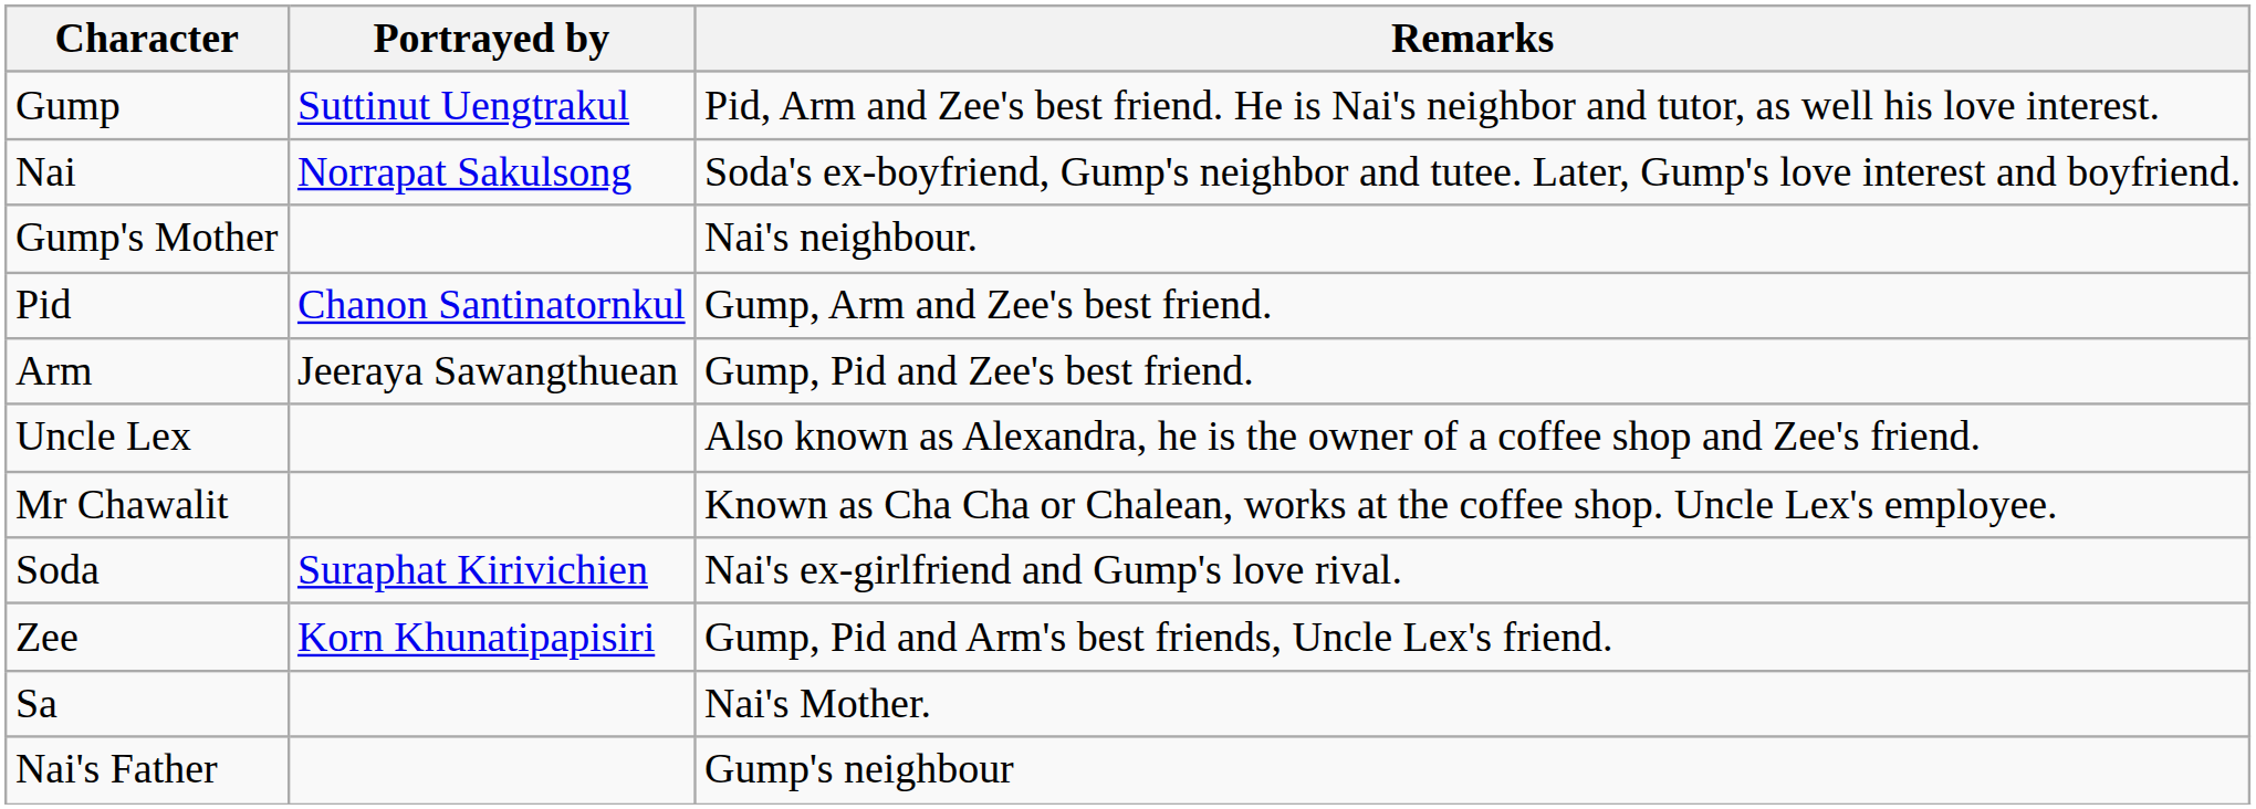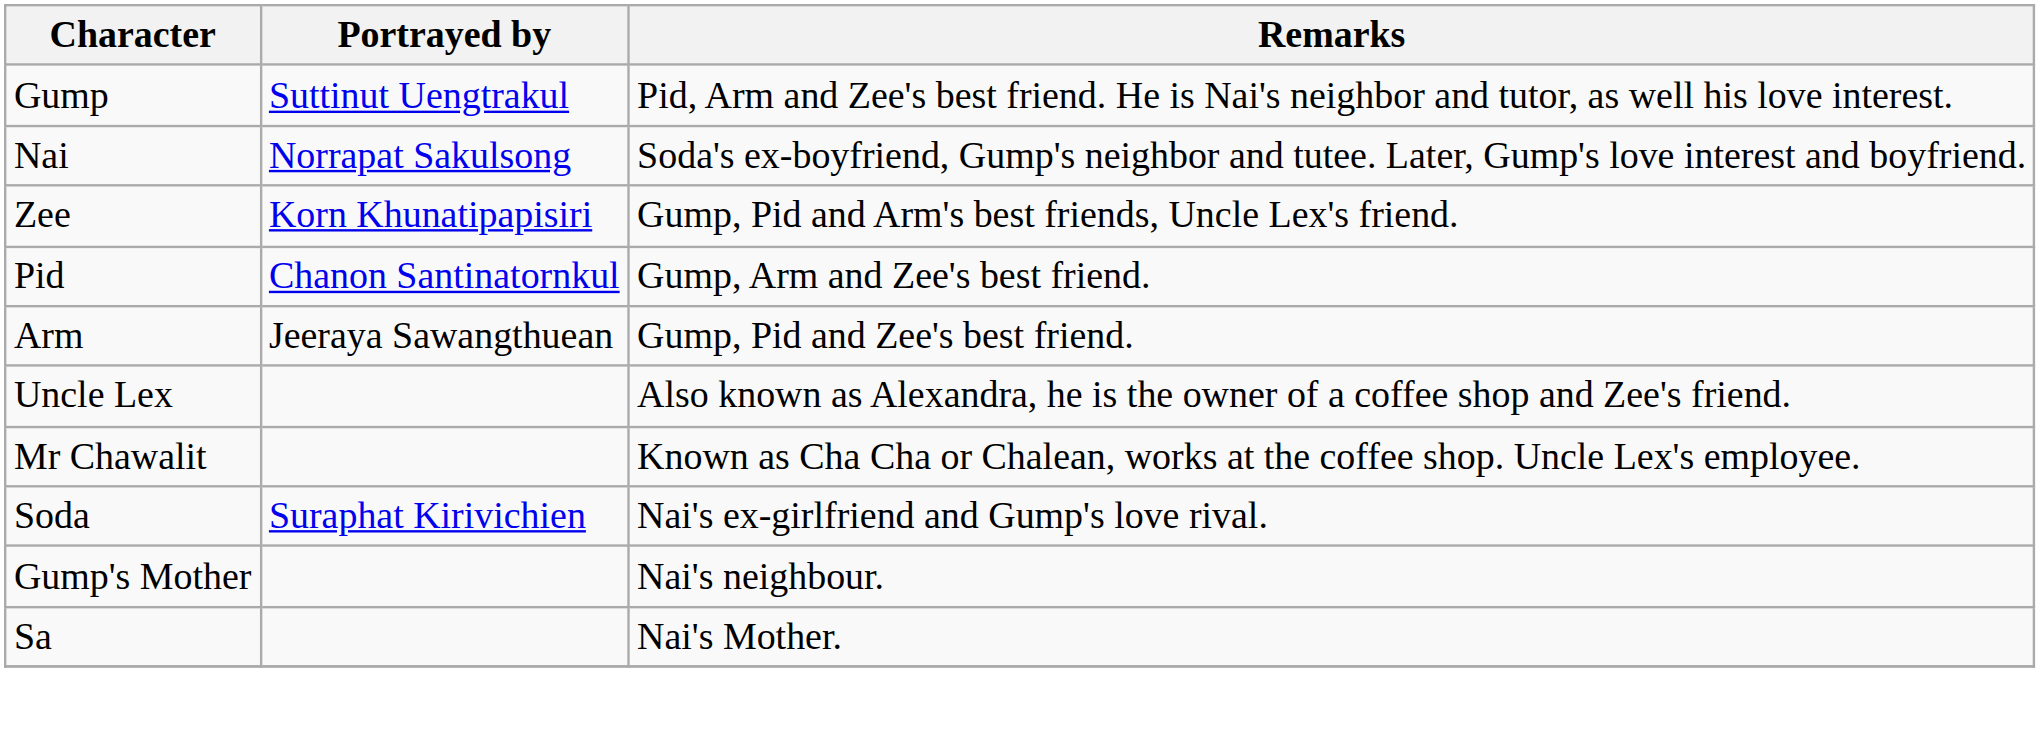 <table class="wikitable sortable">
 <tr>
 <th>Character</th>
 <th>Portrayed by</th>
 <th>Remarks</th>
 </tr>
 <tr>
 <td>Gump</td>
 <td><a href='#'>Suttinut Uengtrakul</a></td>
 <td>Pid, Arm and Zee's best friend. He is Nai's neighbor and tutor, as well his love interest.</td>
 </tr>
 <tr>
 <td>Nai</td>
 <td><a href='#'>Norrapat Sakulsong</a></td>
 <td>Soda's ex-boyfriend, Gump's neighbor and tutee. Later, Gump's love interest and boyfriend.</td>
 </tr>
 <tr>
-<td>Gump's Mother</td>
-<td></td>
-<td>Nai's neighbour.</td>
+<td>Zee</td>
+<td><a href='#'>Korn Khunatipapisiri</a></td>
+<td>Gump, Pid and Arm's best friends, Uncle Lex's friend.</td>
 </tr>
 <tr>
 <td>Pid</td>
 <td><a href='#'>Chanon Santinatornkul</a></td>
 <td>Gump, Arm and Zee's best friend.</td>
 </tr>
 <tr>
 <td>Arm</td>
 <td>Jeeraya Sawangthuean</td>
 <td>Gump, Pid and Zee's best friend.</td>
 </tr>
 <tr>
 <td>Uncle Lex</td>
 <td></td>
 <td>Also known as Alexandra, he is the owner of a coffee shop and Zee's friend.</td>
 </tr>
 <tr>
 <td>Mr Chawalit</td>
 <td></td>
 <td>Known as Cha Cha or Chalean, works at the coffee shop. Uncle Lex's employee.</td>
 </tr>
 <tr>
 <td>Soda</td>
 <td><a href='#'>Suraphat Kirivichien</a></td>
 <td>Nai's ex-girlfriend and Gump's love rival.</td>
 </tr>
 <tr>
-<td>Zee</td>
-<td><a href='#'>Korn Khunatipapisiri</a></td>
-<td>Gump, Pid and Arm's best friends, Uncle Lex's friend.</td>
+<td>Gump's Mother</td>
+<td></td>
+<td>Nai's neighbour.</td>
 </tr>
 <tr>
 <td>Sa</td>
 <td></td>
 <td>Nai's Mother.</td>
 </tr>
 <tr>
-<td>Nai's Father</td>
-<td></td>
-<td>Gump's neighbour</td>
-</tr>
-<tr>
 </tr>
 </table>
